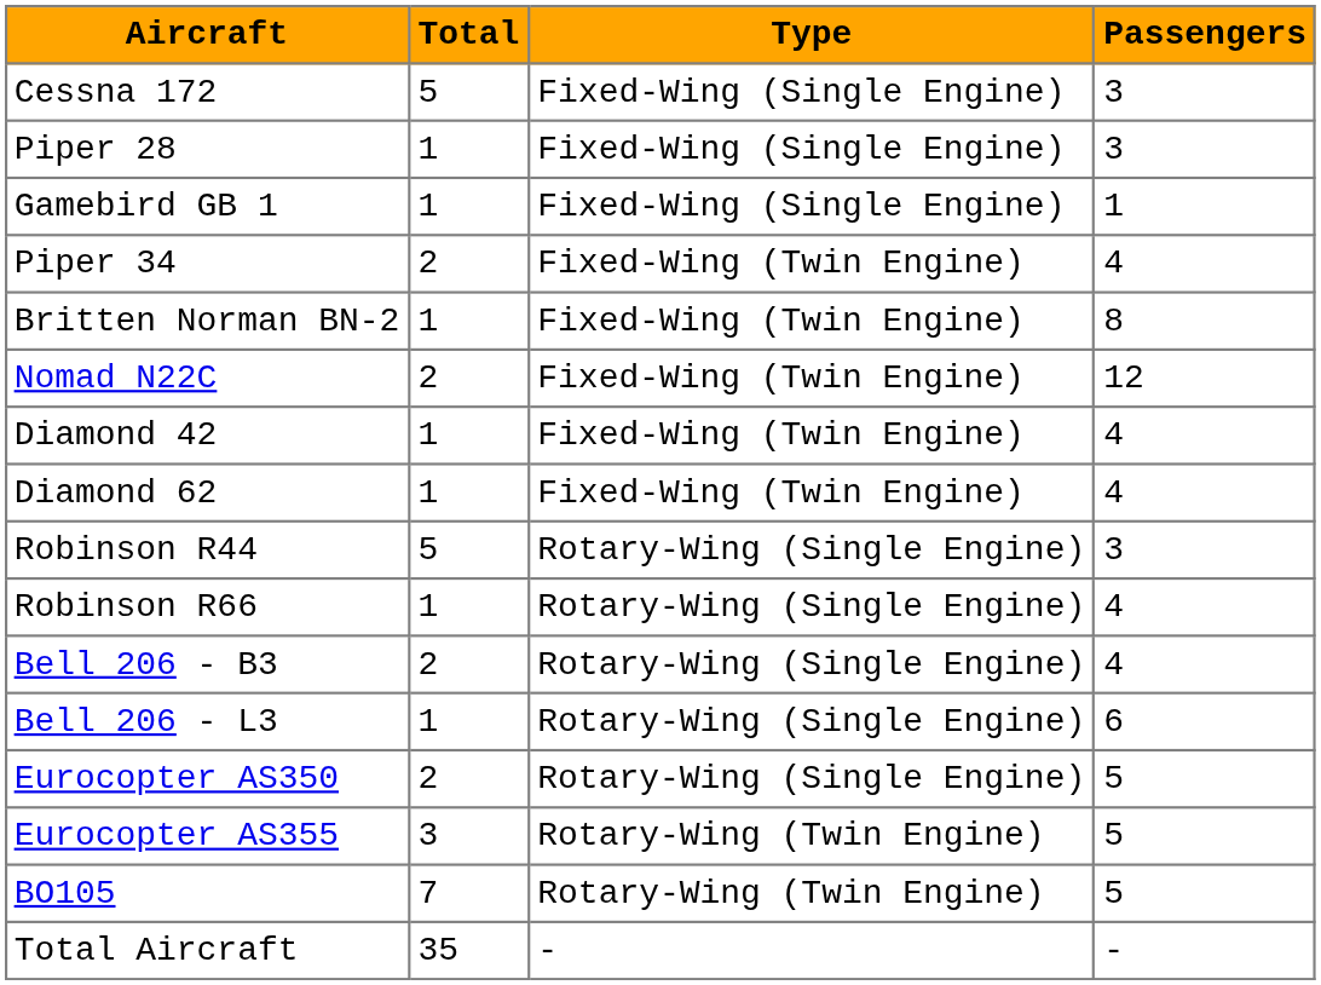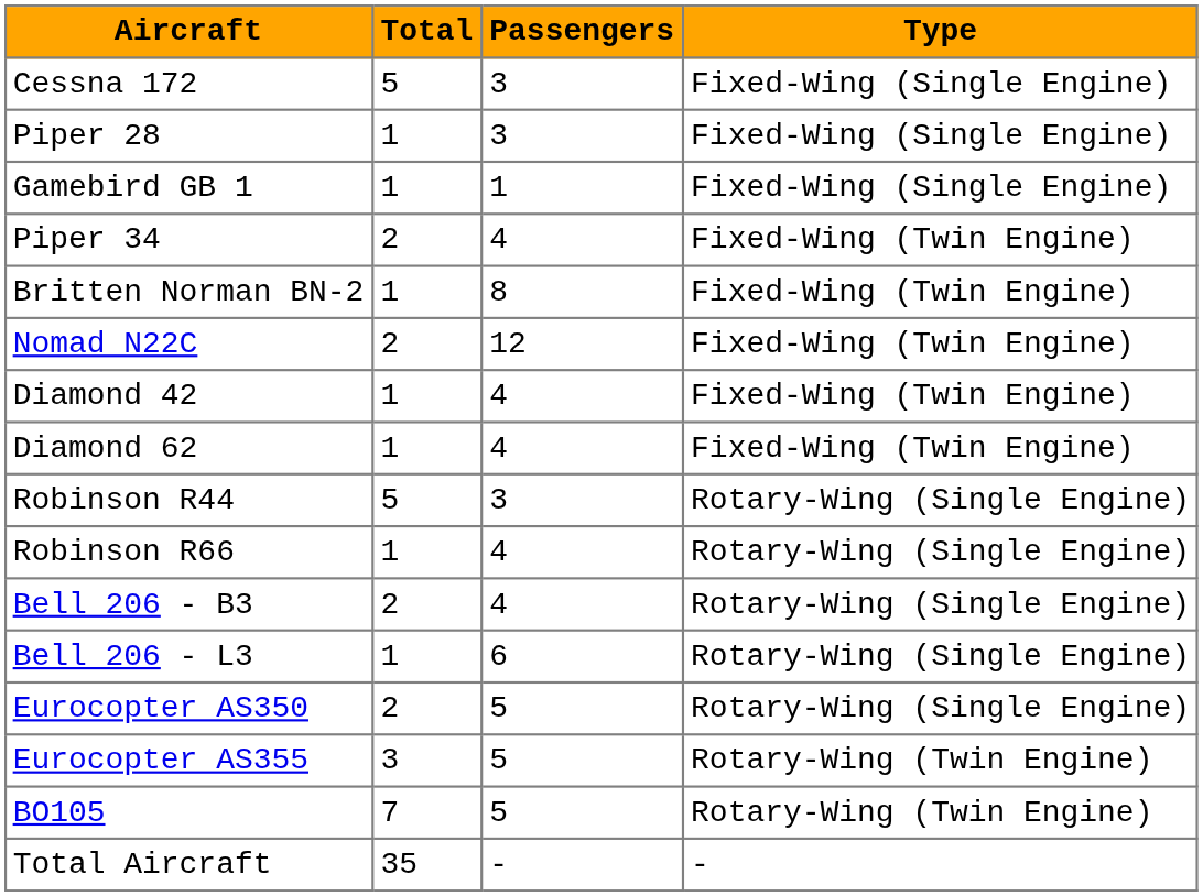 <table class="toccolours" border="1" cellpadding="3" style="border-collapse:collapse;margin: 1em auto;">
 <tr bgcolor=orange>
 <th>Aircraft</th>
 <th>Total</th>
+<th>Passengers</th>
 <th>Type</th>
-<th>Passengers</th>
 </tr>
 <tr>
 <td>Cessna 172</td>
 <td>5</td>
+<td>3</td>
 <td>Fixed-Wing (Single Engine)</td>
-<td>3</td>
 </tr>
 <tr>
 <td>Piper 28</td>
 <td>1</td>
+<td>3</td>
 <td>Fixed-Wing (Single Engine)</td>
-<td>3</td>
 </tr>
 <tr>
 <td>Gamebird GB 1</td>
 <td>1</td>
+<td>1</td>
 <td>Fixed-Wing (Single Engine)</td>
-<td>1</td>
 </tr>
 <tr>
 <td>Piper 34</td>
 <td>2</td>
+<td>4</td>
 <td>Fixed-Wing (Twin Engine)</td>
-<td>4</td>
 </tr>
 <tr>
 <td>Britten Norman BN-2</td>
 <td>1</td>
+<td>8</td>
 <td>Fixed-Wing (Twin Engine)</td>
-<td>8</td>
 </tr>
 <tr>
 <td><a href='#'>Nomad N22C</a></td>
 <td>2</td>
+<td>12</td>
 <td>Fixed-Wing (Twin Engine)</td>
-<td>12</td>
 </tr>
 <tr>
 <td>Diamond 42</td>
 <td>1</td>
+<td>4</td>
 <td>Fixed-Wing (Twin Engine)</td>
-<td>4</td>
 </tr>
 <tr>
 <td>Diamond 62</td>
 <td>1</td>
+<td>4</td>
 <td>Fixed-Wing (Twin Engine)</td>
-<td>4</td>
 </tr>
 <tr>
 <td>Robinson R44</td>
 <td>5</td>
+<td>3</td>
 <td>Rotary-Wing (Single Engine)</td>
-<td>3</td>
 </tr>
 <tr>
 <td>Robinson R66</td>
 <td>1</td>
+<td>4</td>
 <td>Rotary-Wing (Single Engine)</td>
-<td>4</td>
 </tr>
 <tr>
 <td><a href='#'>Bell 206</a> - B3</td>
 <td>2</td>
+<td>4</td>
 <td>Rotary-Wing (Single Engine)</td>
-<td>4</td>
 </tr>
 <tr>
 <td><a href='#'>Bell 206</a> - L3</td>
 <td>1</td>
+<td>6</td>
 <td>Rotary-Wing (Single Engine)</td>
-<td>6</td>
 </tr>
 <tr>
 <td><a href='#'>Eurocopter AS350</a></td>
 <td>2</td>
+<td>5</td>
 <td>Rotary-Wing (Single Engine)</td>
-<td>5</td>
 </tr>
 <tr>
 <td><a href='#'>Eurocopter AS355</a></td>
 <td>3</td>
+<td>5</td>
 <td>Rotary-Wing (Twin Engine)</td>
-<td>5</td>
 </tr>
 <tr>
 <td><a href='#'>BO105</a></td>
 <td>7</td>
+<td>5</td>
 <td>Rotary-Wing (Twin Engine)</td>
-<td>5</td>
 </tr>
 <tr>
 <td>Total Aircraft</td>
 <td>35</td>
 <td>-</td>
 <td>-</td>
 </tr>
 </table>
